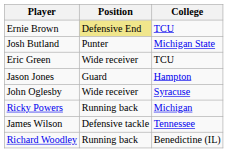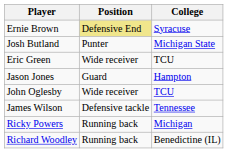 <table class="wikitable">
 <tr>
 <th>Player</th>
 <th>Position</th>
 <th>College</th>
 </tr>
 <tr>
 <td>Ernie Brown</td>
 <td style="background: khaki;">Defensive End</td>
-<td><a href='#'>TCU</a></td>
+<td><a href='#'>Syracuse</a></td>
 </tr>
 <tr>
 <td>Josh Butland</td>
 <td>Punter</td>
 <td><a href='#'>Michigan State</a></td>
 </tr>
 <tr>
 <td>Eric Green</td>
 <td>Wide receiver</td>
 <td>TCU</td>
 </tr>
 <tr>
 <td>Jason Jones</td>
 <td>Guard</td>
 <td><a href='#'>Hampton</a></td>
 </tr>
 <tr>
 <td>John Oglesby</td>
 <td>Wide receiver</td>
-<td><a href='#'>Syracuse</a></td>
+<td><a href='#'>TCU</a></td>
+</tr>
+<tr>
+<td>James Wilson</td>
+<td>Defensive tackle</td>
+<td><a href='#'>Tennessee</a></td>
 </tr>
 <tr>
 <td><a href='#'>Ricky Powers</a></td>
 <td>Running back</td>
 <td><a href='#'>Michigan</a></td>
 </tr>
 <tr>
-<td>James Wilson</td>
-<td>Defensive tackle</td>
-<td><a href='#'>Tennessee</a></td>
-</tr>
-<tr>
 <td><a href='#'>Richard Woodley</a></td>
 <td>Running back</td>
 <td>Benedictine (IL)</td>
 </tr>
 </table>
